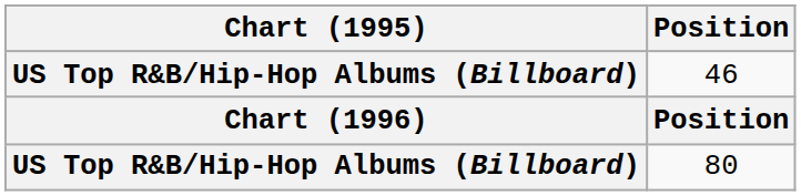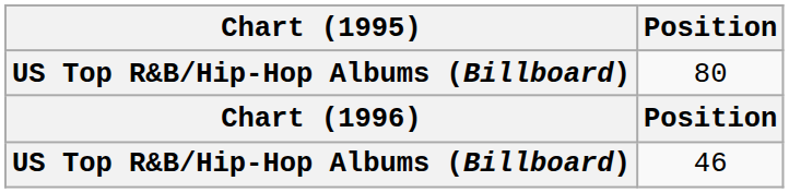 <table class="wikitable plainrowheaders" style="text-align:center">
 <tr>
 <th scope="col">Chart (1995)</th>
 <th scope="col">Position</th>
 </tr>
 <tr>
 <th scope="row">US Top R&B/Hip-Hop Albums (<em>Billboard</em>)</th>
-<td>46</td>
+<td>80</td>
 </tr>
 <tr>
 <th scope="col">Chart (1996)</th>
 <th scope="col">Position</th>
 </tr>
 <tr>
 <th scope="row">US Top R&B/Hip-Hop Albums (<em>Billboard</em>)</th>
-<td>80</td>
+<td>46</td>
 </tr>
 </table>
